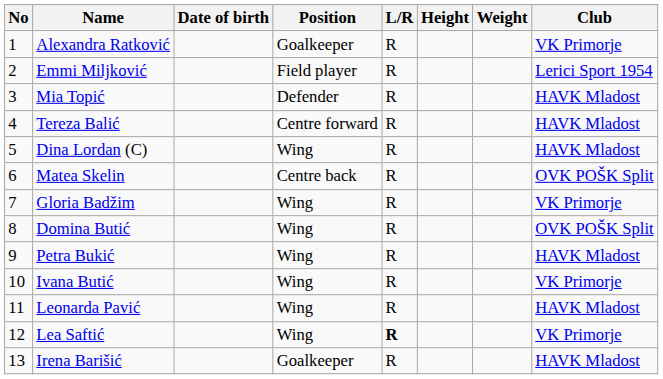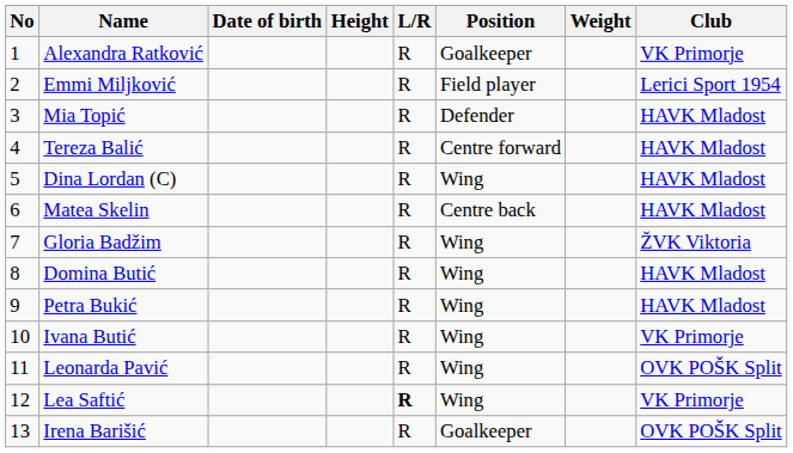 <table class="wikitable sortable" text-align:center;">
 <tr>
 <th>No</th>
 <th>Name</th>
 <th>Date of birth</th>
+<th>Height</th>
+<th>L/R</th>
 <th>Position</th>
-<th>L/R</th>
-<th>Height</th>
 <th>Weight</th>
 <th>Club</th>
 </tr>
 <tr>
 <td>1</td>
 <td align=left><a href='#'>Alexandra Ratković</a></td>
 <td align=left></td>
+<td></td>
+<td>R</td>
 <td>Goalkeeper</td>
-<td>R</td>
-<td></td>
 <td></td>
 <td align=left> <a href='#'>VK Primorje</a></td>
 </tr>
 <tr>
 <td>2</td>
 <td align=left><a href='#'>Emmi Miljković</a></td>
 <td align=left></td>
+<td></td>
+<td>R</td>
 <td>Field player</td>
-<td>R</td>
-<td></td>
 <td></td>
 <td align=left> <a href='#'>Lerici Sport 1954</a></td>
 </tr>
 <tr>
 <td>3</td>
 <td align=left><a href='#'>Mia Topić</a></td>
 <td align=left></td>
+<td></td>
+<td>R</td>
 <td>Defender</td>
-<td>R</td>
-<td></td>
 <td></td>
 <td align=left> <a href='#'>HAVK Mladost</a></td>
 </tr>
 <tr>
 <td>4</td>
 <td align=left><a href='#'>Tereza Balić</a></td>
 <td align=left></td>
+<td></td>
+<td>R</td>
 <td>Centre forward</td>
-<td>R</td>
-<td></td>
 <td></td>
 <td align=left> <a href='#'>HAVK Mladost</a></td>
 </tr>
 <tr>
 <td>5</td>
 <td align=left><a href='#'>Dina Lordan</a> (C)</td>
 <td align=left></td>
+<td></td>
+<td>R</td>
 <td>Wing</td>
-<td>R</td>
-<td></td>
 <td></td>
 <td align=left> <a href='#'>HAVK Mladost</a></td>
 </tr>
 <tr>
 <td>6</td>
 <td align=left><a href='#'>Matea Skelin</a></td>
 <td align=left></td>
+<td></td>
+<td>R</td>
 <td>Centre back</td>
-<td>R</td>
 <td></td>
-<td></td>
-<td align=left> <a href='#'>OVK POŠK Split</a></td>
+<td align=left> <a href='#'>HAVK Mladost</a></td>
 </tr>
 <tr>
 <td>7</td>
 <td align=left><a href='#'>Gloria Badžim</a></td>
 <td align=left></td>
+<td></td>
+<td>R</td>
 <td>Wing</td>
-<td>R</td>
 <td></td>
-<td></td>
-<td align=left> <a href='#'>VK Primorje</a></td>
+<td align=left> <a href='#'>ŽVK Viktoria</a></td>
 </tr>
 <tr>
 <td>8</td>
 <td align=left><a href='#'>Domina Butić</a></td>
 <td align=left></td>
+<td></td>
+<td>R</td>
 <td>Wing</td>
-<td>R</td>
 <td></td>
-<td></td>
-<td align=left> <a href='#'>OVK POŠK Split</a></td>
+<td align=left> <a href='#'>HAVK Mladost</a></td>
 </tr>
 <tr>
 <td>9</td>
 <td align=left><a href='#'>Petra Bukić</a></td>
 <td align=left></td>
+<td></td>
+<td>R</td>
 <td>Wing</td>
-<td>R</td>
-<td></td>
 <td></td>
 <td align=left> <a href='#'>HAVK Mladost</a></td>
 </tr>
 <tr>
 <td>10</td>
 <td align=left><a href='#'>Ivana Butić</a></td>
 <td align=left></td>
+<td></td>
+<td>R</td>
 <td>Wing</td>
-<td>R</td>
-<td></td>
 <td></td>
 <td align=left> <a href='#'>VK Primorje</a></td>
 </tr>
 <tr>
 <td>11</td>
 <td align=left><a href='#'>Leonarda Pavić</a></td>
 <td align=left></td>
+<td></td>
+<td>R</td>
 <td>Wing</td>
-<td>R</td>
 <td></td>
-<td></td>
-<td align=left> <a href='#'>HAVK Mladost</a></td>
+<td align=left> <a href='#'>OVK POŠK Split</a></td>
 </tr>
 <tr>
 <td>12</td>
 <td align=left><a href='#'>Lea Saftić</a></td>
 <td align=left></td>
+<td></td>
+<td><strong>R</strong></td>
 <td>Wing</td>
-<td><strong>R</strong></td>
-<td></td>
 <td></td>
 <td align=left> <a href='#'>VK Primorje</a></td>
 </tr>
 <tr>
 <td>13</td>
 <td align=left><a href='#'>Irena Barišić</a></td>
 <td align=left></td>
+<td></td>
+<td>R</td>
 <td>Goalkeeper</td>
-<td>R</td>
 <td></td>
-<td></td>
-<td align=left> <a href='#'>HAVK Mladost</a></td>
+<td align=left> <a href='#'>OVK POŠK Split</a></td>
 </tr>
 </table>
